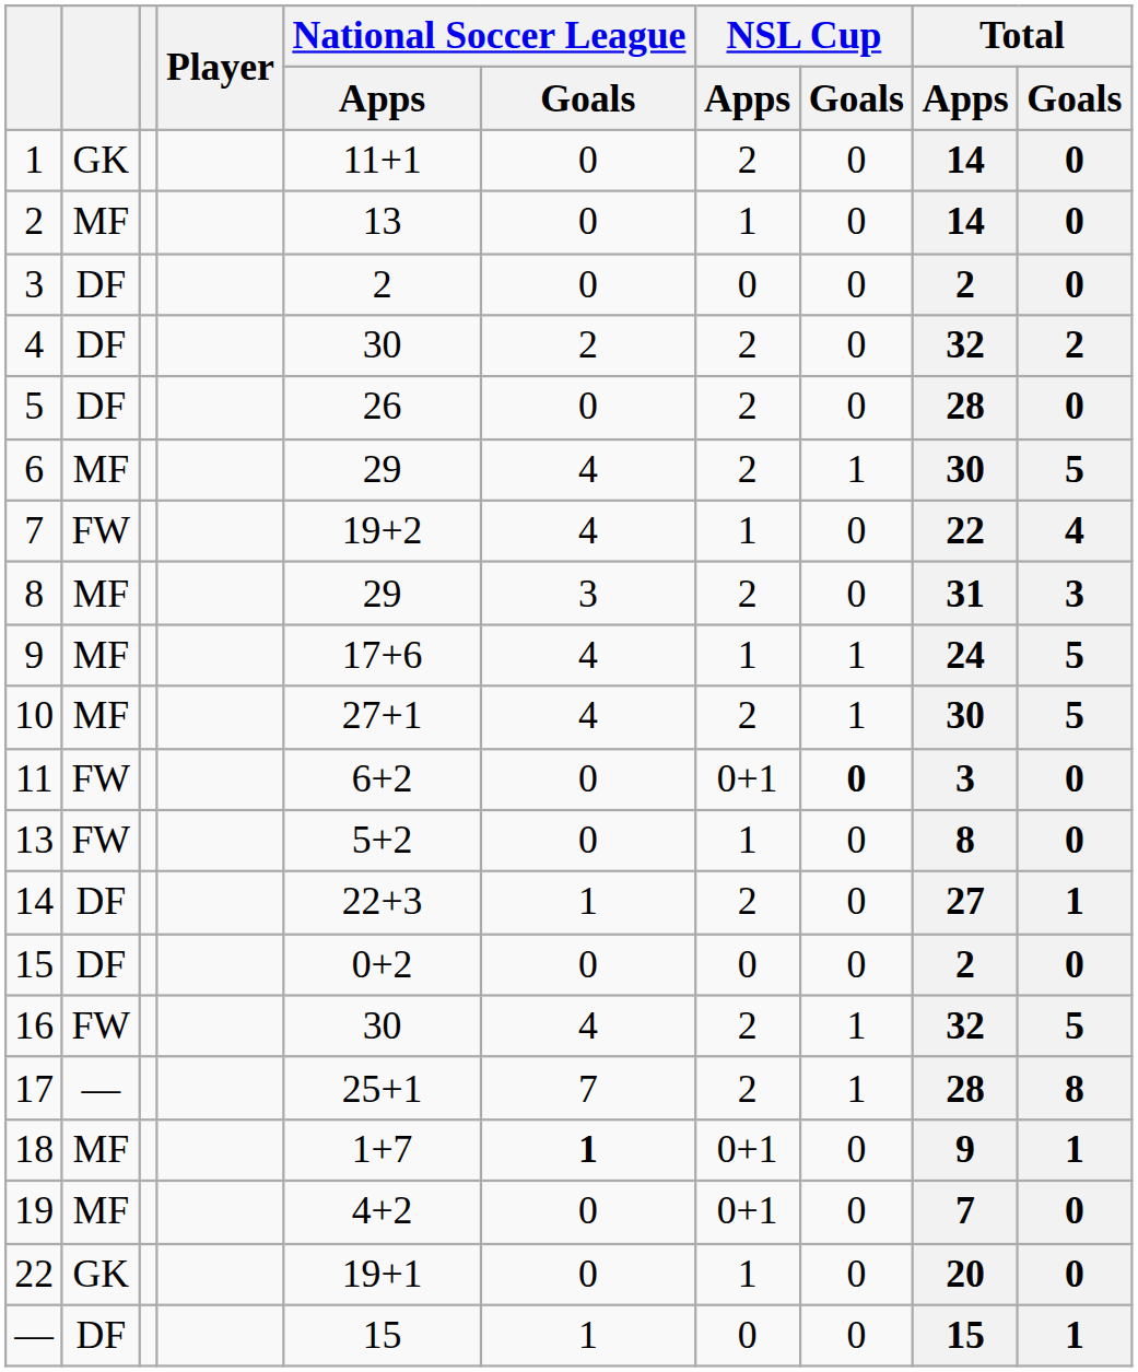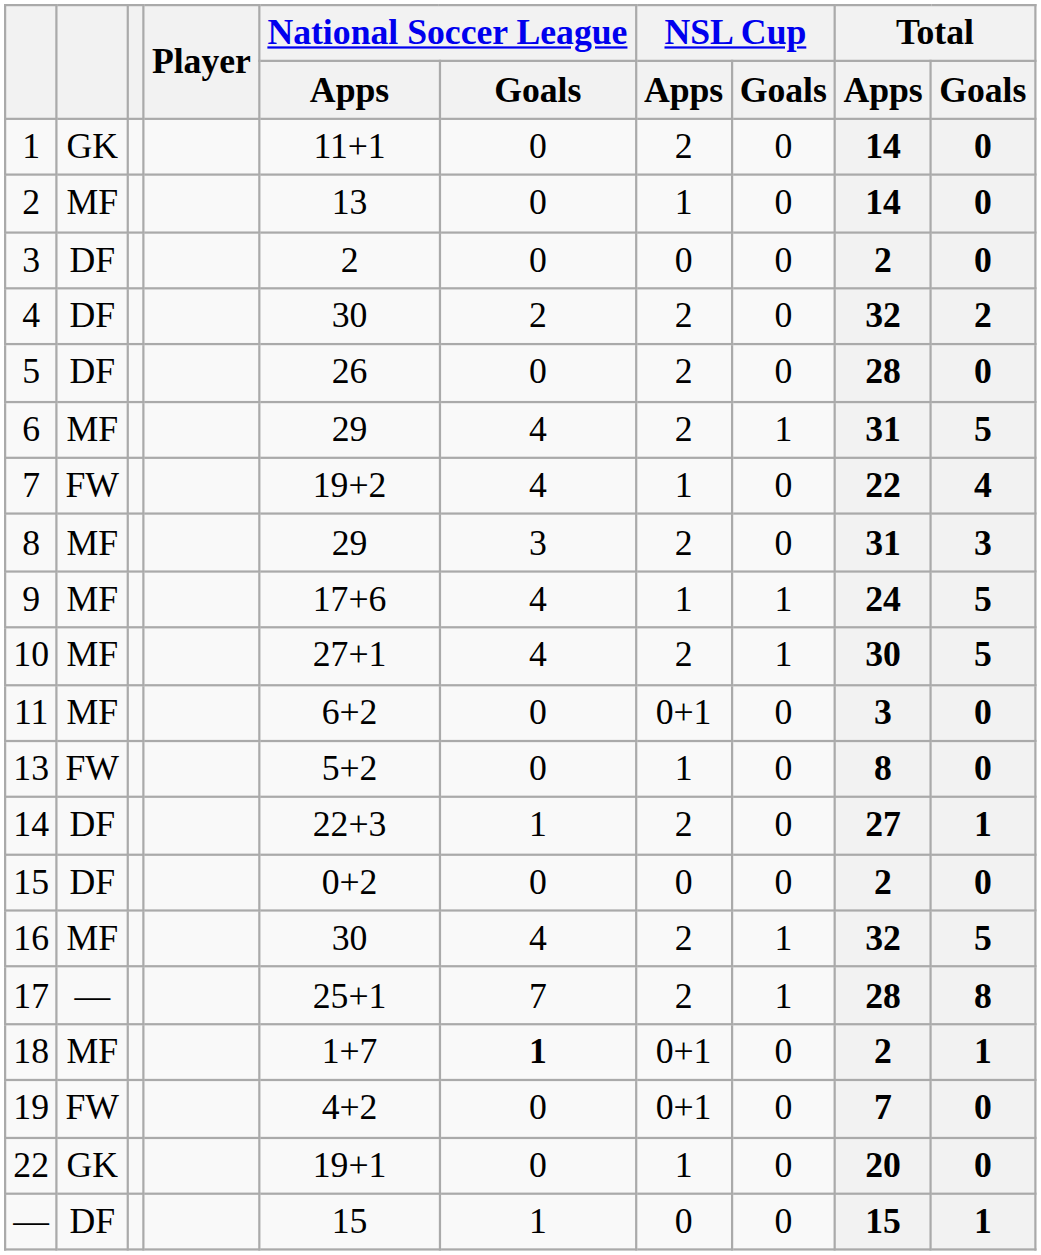 <table class="wikitable sortable" style="text-align:center">
 <tr>
 <th rowspan="2"></th>
 <th rowspan="2"></th>
 <th rowspan="2"></th>
 <th rowspan="2">Player</th>
 <th colspan="2"><a href='#'>National Soccer League</a></th>
 <th colspan="2"><a href='#'>NSL Cup</a></th>
 <th colspan="2">Total</th>
 </tr>
 <tr>
 <th>Apps</th>
 <th>Goals</th>
 <th>Apps</th>
 <th>Goals</th>
 <th>Apps</th>
 <th>Goals</th>
 </tr>
 <tr>
 <td>1</td>
 <td>GK</td>
 <td></td>
 <td align="left"><br></td>
 <td>11+1</td>
 <td>0<br></td>
 <td>2</td>
 <td>0<br></td>
 <th>14</th>
 <th>0</th>
 </tr>
 <tr>
 <td>2</td>
 <td>MF</td>
 <td></td>
 <td align="left"><br></td>
 <td>13</td>
 <td>0<br></td>
 <td>1</td>
 <td>0<br></td>
 <th>14</th>
 <th>0</th>
 </tr>
 <tr>
 <td>3</td>
 <td>DF</td>
 <td></td>
 <td align="left"><br></td>
 <td>2</td>
 <td>0<br></td>
 <td>0</td>
 <td>0<br></td>
 <th>2</th>
 <th>0</th>
 </tr>
 <tr>
 <td>4</td>
 <td>DF</td>
 <td></td>
 <td align="left"><br></td>
 <td>30</td>
 <td>2<br></td>
 <td>2</td>
 <td>0<br></td>
 <th>32</th>
 <th>2</th>
 </tr>
 <tr>
 <td>5</td>
 <td>DF</td>
 <td></td>
 <td align="left"><br></td>
 <td>26</td>
 <td>0<br></td>
 <td>2</td>
 <td>0<br></td>
 <th>28</th>
 <th>0</th>
 </tr>
 <tr>
 <td>6</td>
 <td>MF</td>
 <td></td>
 <td align="left"><br></td>
 <td>29</td>
 <td>4<br></td>
 <td>2</td>
 <td>1<br></td>
-<th>30</th>
+<th>31</th>
 <th>5</th>
 </tr>
 <tr>
 <td>7</td>
 <td>FW</td>
 <td></td>
 <td align="left"><br></td>
 <td>19+2</td>
 <td>4<br></td>
 <td>1</td>
 <td>0<br></td>
 <th>22</th>
 <th>4</th>
 </tr>
 <tr>
 <td>8</td>
 <td>MF</td>
 <td></td>
 <td align="left"><br></td>
 <td>29</td>
 <td>3<br></td>
 <td>2</td>
 <td>0<br></td>
 <th>31</th>
 <th>3</th>
 </tr>
 <tr>
 <td>9</td>
 <td>MF</td>
 <td></td>
 <td align="left"><br></td>
 <td>17+6</td>
 <td>4<br></td>
 <td>1</td>
 <td>1<br></td>
 <th>24</th>
 <th>5</th>
 </tr>
 <tr>
 <td>10</td>
 <td>MF</td>
 <td></td>
 <td align="left"><br></td>
 <td>27+1</td>
 <td>4<br></td>
 <td>2</td>
 <td>1<br></td>
 <th>30</th>
 <th>5</th>
 </tr>
 <tr>
 <td>11</td>
-<td>FW</td>
+<td>MF</td>
 <td></td>
 <td align="left"><br></td>
 <td>6+2</td>
 <td>0<br></td>
 <td>0+1</td>
-<td><strong>0<br></strong></td>
+<td>0<br></td>
 <th>3</th>
 <th>0</th>
 </tr>
 <tr>
 <td>13</td>
 <td>FW</td>
 <td></td>
 <td align="left"><br></td>
 <td>5+2</td>
 <td>0<br></td>
 <td>1</td>
 <td>0<br></td>
 <th>8</th>
 <th>0</th>
 </tr>
 <tr>
 <td>14</td>
 <td>DF</td>
 <td></td>
 <td align="left"><br></td>
 <td>22+3</td>
 <td>1<br></td>
 <td>2</td>
 <td>0<br></td>
 <th>27</th>
 <th>1</th>
 </tr>
 <tr>
 <td>15</td>
 <td>DF</td>
 <td></td>
 <td align="left"><br></td>
 <td>0+2</td>
 <td>0<br></td>
 <td>0</td>
 <td>0<br></td>
 <th>2</th>
 <th>0</th>
 </tr>
 <tr>
 <td>16</td>
-<td>FW</td>
+<td>MF</td>
 <td></td>
 <td align="left"><br></td>
 <td>30</td>
 <td>4<br></td>
 <td>2</td>
 <td>1<br></td>
 <th>32</th>
 <th>5</th>
 </tr>
 <tr>
 <td>17</td>
 <td>—</td>
 <td></td>
 <td align="left"><br></td>
 <td>25+1</td>
 <td>7<br></td>
 <td>2</td>
 <td>1<br></td>
 <th>28</th>
 <th>8</th>
 </tr>
 <tr>
 <td>18</td>
 <td>MF</td>
 <td></td>
 <td align="left"><br></td>
 <td>1+7</td>
 <td><strong>1<br></strong></td>
 <td>0+1</td>
 <td>0<br></td>
-<th>9</th>
+<th>2</th>
 <th>1</th>
 </tr>
 <tr>
 <td>19</td>
-<td>MF</td>
+<td>FW</td>
 <td></td>
 <td align="left"><br></td>
 <td>4+2</td>
 <td>0<br></td>
 <td>0+1</td>
 <td>0<br></td>
 <th>7</th>
 <th>0</th>
 </tr>
 <tr>
 <td>22</td>
 <td>GK</td>
 <td></td>
 <td align="left"><br></td>
 <td>19+1</td>
 <td>0<br></td>
 <td>1</td>
 <td>0<br></td>
 <th>20</th>
 <th>0</th>
 </tr>
 <tr>
 <td>—</td>
 <td>DF</td>
 <td></td>
 <td align="left"><br></td>
 <td>15</td>
 <td>1<br></td>
 <td>0</td>
 <td>0<br></td>
 <th>15</th>
 <th>1</th>
 </tr>
 </table>
